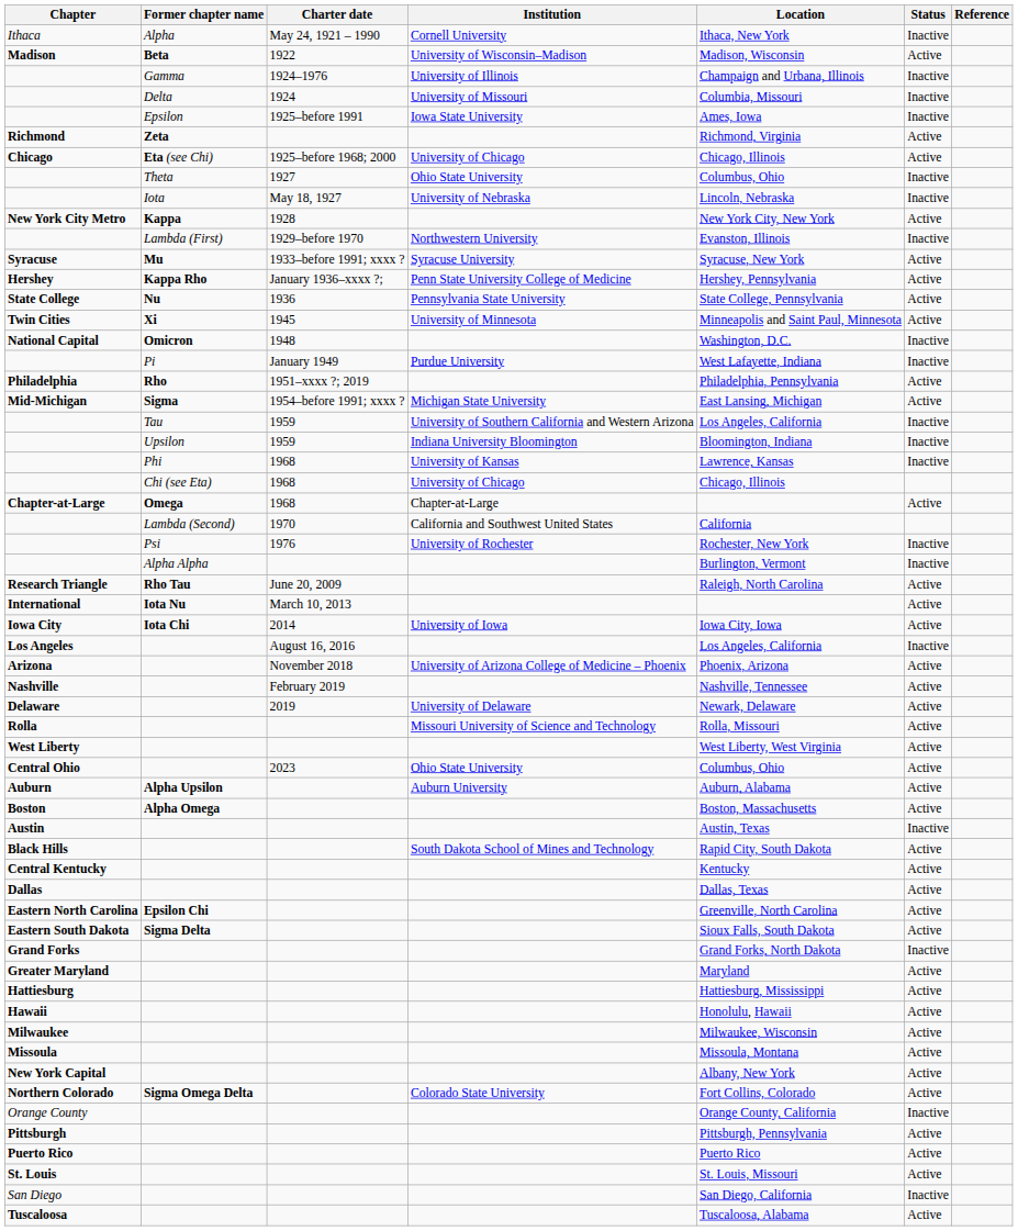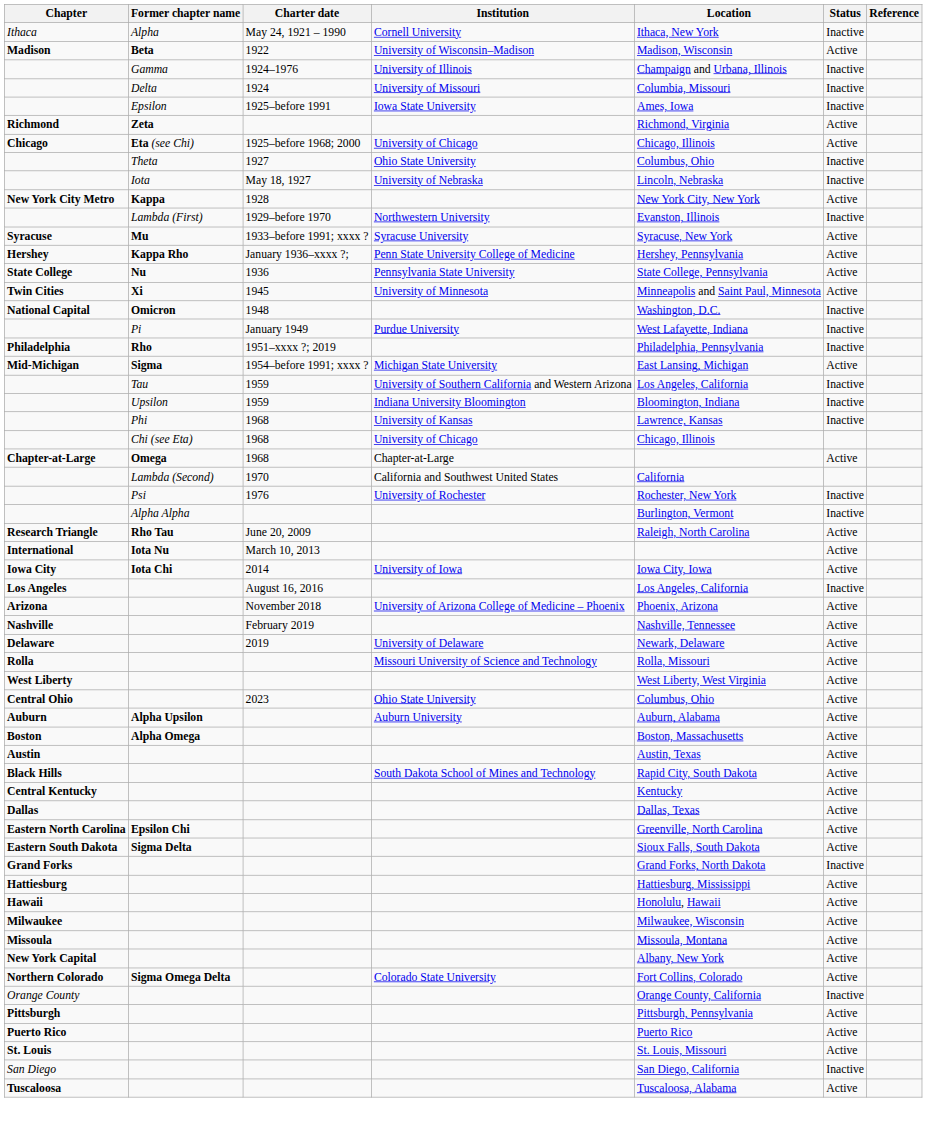 <table class="wikitable sortable">
 <tr>
 <th>Chapter</th>
 <th>Former chapter name</th>
 <th>Charter date</th>
 <th>Institution</th>
 <th>Location</th>
 <th>Status</th>
 <th>Reference</th>
 </tr>
 <tr>
 <td><em>Ithaca</em></td>
 <td><em>Alpha</em></td>
 <td>May 24, 1921 – 1990</td>
 <td><a href='#'>Cornell University</a></td>
 <td><a href='#'>Ithaca, New York</a></td>
 <td>Inactive</td>
 <td></td>
 </tr>
 <tr>
 <td><strong>Madison</strong></td>
 <td><strong>Beta</strong></td>
 <td>1922</td>
 <td><a href='#'>University of Wisconsin–Madison</a></td>
 <td><a href='#'>Madison, Wisconsin</a></td>
 <td>Active</td>
 <td></td>
 </tr>
 <tr>
 <td></td>
 <td><em>Gamma</em></td>
 <td>1924–1976</td>
 <td><a href='#'>University of Illinois</a></td>
 <td><a href='#'>Champaign</a> and <a href='#'>Urbana, Illinois</a></td>
 <td>Inactive</td>
 <td></td>
 </tr>
 <tr>
 <td></td>
 <td><em>Delta</em></td>
 <td>1924</td>
 <td><a href='#'>University of Missouri</a></td>
 <td><a href='#'>Columbia, Missouri</a></td>
 <td>Inactive</td>
 <td></td>
 </tr>
 <tr>
 <td></td>
 <td><em>Epsilon</em></td>
 <td>1925–before 1991</td>
 <td><a href='#'>Iowa State University</a></td>
 <td><a href='#'>Ames, Iowa</a></td>
 <td>Inactive</td>
 <td></td>
 </tr>
 <tr>
 <td><strong>Richmond</strong></td>
 <td><strong>Zeta</strong></td>
 <td></td>
 <td></td>
 <td><a href='#'>Richmond, Virginia</a></td>
 <td>Active</td>
 <td></td>
 </tr>
 <tr>
 <td><strong>Chicago</strong></td>
 <td><strong>Eta</strong> <em>(see Chi)</em></td>
 <td>1925–before 1968; 2000</td>
 <td><a href='#'>University of Chicago</a></td>
 <td><a href='#'>Chicago, Illinois</a></td>
 <td>Active</td>
 <td></td>
 </tr>
 <tr>
 <td></td>
 <td><em>Theta</em></td>
 <td>1927</td>
 <td><a href='#'>Ohio State University</a></td>
 <td><a href='#'>Columbus, Ohio</a></td>
 <td>Inactive</td>
 <td></td>
 </tr>
 <tr>
 <td></td>
 <td><em>Iota</em></td>
 <td>May 18, 1927</td>
 <td><a href='#'>University of Nebraska</a></td>
 <td><a href='#'>Lincoln, Nebraska</a></td>
 <td>Inactive</td>
 <td></td>
 </tr>
 <tr>
 <td><strong>New York City Metro</strong></td>
 <td><strong>Kappa</strong></td>
 <td>1928</td>
 <td></td>
 <td><a href='#'>New York City, New York</a></td>
 <td>Active</td>
 <td></td>
 </tr>
 <tr>
 <td></td>
 <td><em>Lambda (First)</em></td>
 <td>1929–before 1970</td>
 <td><a href='#'>Northwestern University</a></td>
 <td><a href='#'>Evanston, Illinois</a></td>
 <td>Inactive</td>
 <td></td>
 </tr>
 <tr>
 <td><strong>Syracuse</strong></td>
 <td><strong>Mu</strong></td>
 <td>1933–before 1991; xxxx ?</td>
 <td><a href='#'>Syracuse University</a></td>
 <td><a href='#'>Syracuse, New York</a></td>
 <td>Active</td>
 <td></td>
 </tr>
 <tr>
 <td><strong>Hershey</strong></td>
 <td><strong>Kappa Rho</strong></td>
 <td>January 1936–xxxx ?; </td>
 <td><a href='#'>Penn State University College of Medicine</a></td>
 <td><a href='#'>Hershey, Pennsylvania</a></td>
 <td>Active</td>
 <td></td>
 </tr>
 <tr>
 <td><strong>State College</strong></td>
 <td><strong>Nu</strong></td>
 <td>1936</td>
 <td><a href='#'>Pennsylvania State University</a></td>
 <td><a href='#'>State College, Pennsylvania</a></td>
 <td>Active</td>
 <td></td>
 </tr>
 <tr>
 <td><strong>Twin Cities</strong></td>
 <td><strong>Xi</strong></td>
 <td>1945</td>
 <td><a href='#'>University of Minnesota</a></td>
 <td><a href='#'>Minneapolis</a> and <a href='#'>Saint Paul, Minnesota</a></td>
 <td>Active</td>
 <td></td>
 </tr>
 <tr>
 <td><strong>National Capital</strong></td>
 <td><strong>Omicron</strong></td>
 <td>1948</td>
 <td></td>
 <td><a href='#'>Washington, D.C.</a></td>
 <td>Inactive</td>
 <td></td>
 </tr>
 <tr>
 <td></td>
 <td><em>Pi</em></td>
 <td>January 1949</td>
 <td><a href='#'>Purdue University</a></td>
 <td><a href='#'>West Lafayette, Indiana</a></td>
 <td>Inactive</td>
 <td></td>
 </tr>
 <tr>
 <td><strong>Philadelphia</strong></td>
 <td><strong>Rho</strong></td>
 <td>1951–xxxx ?; 2019</td>
 <td></td>
 <td><a href='#'>Philadelphia, Pennsylvania</a></td>
-<td>Active</td>
+<td>Inactive</td>
 <td></td>
 </tr>
 <tr>
 <td><strong>Mid-Michigan</strong></td>
 <td><strong>Sigma</strong></td>
 <td>1954–before 1991; xxxx ?</td>
 <td><a href='#'>Michigan State University</a></td>
 <td><a href='#'>East Lansing, Michigan</a></td>
 <td>Active</td>
 <td></td>
 </tr>
 <tr>
 <td></td>
 <td><em>Tau</em></td>
 <td>1959</td>
 <td><a href='#'>University of Southern California</a> and Western Arizona</td>
 <td><a href='#'>Los Angeles, California</a></td>
 <td>Inactive</td>
 <td></td>
 </tr>
 <tr>
 <td></td>
 <td><em>Upsilon</em></td>
 <td>1959</td>
 <td><a href='#'>Indiana University Bloomington</a></td>
 <td><a href='#'>Bloomington, Indiana</a></td>
 <td>Inactive</td>
 <td></td>
 </tr>
 <tr>
 <td></td>
 <td><em>Phi</em></td>
 <td>1968</td>
 <td><a href='#'>University of Kansas</a></td>
 <td><a href='#'>Lawrence, Kansas</a></td>
 <td>Inactive</td>
 <td></td>
 </tr>
 <tr>
 <td></td>
 <td><em>Chi (see Eta)</em></td>
 <td>1968</td>
 <td><a href='#'>University of Chicago</a></td>
 <td><a href='#'>Chicago, Illinois</a></td>
 <td></td>
 <td></td>
 </tr>
 <tr>
 <td><strong>Chapter-at-Large</strong></td>
 <td><strong>Omega</strong></td>
 <td>1968</td>
 <td>Chapter-at-Large</td>
 <td></td>
 <td>Active</td>
 <td></td>
 </tr>
 <tr>
 <td></td>
 <td><em>Lambda (Second)</em></td>
 <td>1970</td>
 <td>California and Southwest United States</td>
 <td><a href='#'>California</a></td>
 <td></td>
 <td></td>
 </tr>
 <tr>
 <td></td>
 <td><em>Psi</em></td>
 <td>1976</td>
 <td><a href='#'>University of Rochester</a></td>
 <td><a href='#'>Rochester, New York</a></td>
 <td>Inactive</td>
 <td></td>
 </tr>
 <tr>
 <td></td>
 <td><em>Alpha Alpha</em></td>
 <td></td>
 <td></td>
 <td><a href='#'>Burlington, Vermont</a></td>
 <td>Inactive</td>
 <td></td>
 </tr>
 <tr>
 <td><strong>Research Triangle</strong></td>
 <td><strong>Rho Tau</strong></td>
 <td>June 20, 2009</td>
 <td></td>
 <td><a href='#'>Raleigh, North Carolina</a></td>
 <td>Active</td>
 <td></td>
 </tr>
 <tr>
 <td><strong>International</strong></td>
 <td><strong>Iota Nu</strong></td>
 <td>March 10, 2013</td>
 <td></td>
 <td></td>
 <td>Active</td>
 <td></td>
 </tr>
 <tr>
 <td><strong>Iowa City</strong></td>
 <td><strong>Iota Chi</strong></td>
 <td>2014</td>
 <td><a href='#'>University of Iowa</a></td>
 <td><a href='#'>Iowa City, Iowa</a></td>
 <td>Active</td>
 <td></td>
 </tr>
 <tr>
 <td><strong>Los Angeles</strong></td>
 <td></td>
 <td>August 16, 2016</td>
 <td></td>
 <td><a href='#'>Los Angeles, California</a></td>
 <td>Inactive</td>
 <td></td>
 </tr>
 <tr>
 <td><strong>Arizona</strong></td>
 <td></td>
 <td>November 2018</td>
 <td><a href='#'>University of Arizona College of Medicine – Phoenix</a></td>
 <td><a href='#'>Phoenix, Arizona</a></td>
 <td>Active</td>
 <td></td>
 </tr>
 <tr>
 <td><strong>Nashville</strong></td>
 <td></td>
 <td>February 2019</td>
 <td></td>
 <td><a href='#'>Nashville, Tennessee</a></td>
 <td>Active</td>
 <td></td>
 </tr>
 <tr>
 <td><strong>Delaware</strong></td>
 <td></td>
 <td>2019</td>
 <td><a href='#'>University of Delaware</a></td>
 <td><a href='#'>Newark, Delaware</a></td>
 <td>Active</td>
 <td></td>
 </tr>
 <tr>
 <td><strong>Rolla</strong></td>
 <td></td>
 <td></td>
 <td><a href='#'>Missouri University of Science and Technology</a></td>
 <td><a href='#'>Rolla, Missouri</a></td>
 <td>Active</td>
 <td></td>
 </tr>
 <tr>
 <td><strong>West Liberty</strong></td>
 <td></td>
 <td></td>
 <td></td>
 <td><a href='#'>West Liberty, West Virginia</a></td>
 <td>Active</td>
 <td></td>
 </tr>
 <tr>
 <td><strong>Central Ohio</strong></td>
 <td></td>
 <td>2023</td>
 <td><a href='#'>Ohio State University</a></td>
 <td><a href='#'>Columbus, Ohio</a></td>
 <td>Active</td>
 <td></td>
 </tr>
 <tr>
 <td><strong>Auburn</strong></td>
 <td><strong>Alpha Upsilon</strong></td>
 <td></td>
 <td><a href='#'>Auburn University</a></td>
 <td><a href='#'>Auburn, Alabama</a></td>
 <td>Active</td>
 <td></td>
 </tr>
 <tr>
 <td><strong>Boston</strong></td>
 <td><strong>Alpha Omega</strong></td>
 <td></td>
 <td></td>
 <td><a href='#'>Boston, Massachusetts</a></td>
 <td>Active</td>
 <td></td>
 </tr>
 <tr>
 <td><strong>Austin</strong></td>
 <td></td>
 <td></td>
 <td></td>
 <td><a href='#'>Austin, Texas</a></td>
-<td>Inactive</td>
+<td>Active</td>
 <td></td>
 </tr>
 <tr>
 <td><strong>Black Hills</strong></td>
 <td></td>
 <td></td>
 <td><a href='#'>South Dakota School of Mines and Technology</a></td>
 <td><a href='#'>Rapid City, South Dakota</a></td>
 <td>Active</td>
 <td></td>
 </tr>
 <tr>
 <td><strong>Central Kentucky</strong></td>
 <td></td>
 <td></td>
 <td></td>
 <td><a href='#'>Kentucky</a></td>
 <td>Active</td>
 <td></td>
 </tr>
 <tr>
 <td><strong>Dallas</strong></td>
 <td></td>
 <td></td>
 <td></td>
 <td><a href='#'>Dallas, Texas</a></td>
 <td>Active</td>
 <td></td>
 </tr>
 <tr>
 <td><strong>Eastern North Carolina</strong></td>
 <td><strong>Epsilon Chi</strong></td>
 <td></td>
 <td></td>
 <td><a href='#'>Greenville, North Carolina</a></td>
 <td>Active</td>
 <td></td>
 </tr>
 <tr>
 <td><strong>Eastern South Dakota</strong></td>
 <td><strong>Sigma Delta</strong></td>
 <td></td>
 <td></td>
 <td><a href='#'>Sioux Falls, South Dakota</a></td>
 <td>Active</td>
 <td></td>
 </tr>
 <tr>
 <td><strong>Grand Forks</strong></td>
 <td></td>
 <td></td>
 <td></td>
 <td><a href='#'>Grand Forks, North Dakota</a></td>
 <td>Inactive</td>
-<td></td>
-</tr>
-<tr>
-<td><strong>Greater Maryland</strong></td>
-<td></td>
-<td></td>
-<td></td>
-<td><a href='#'>Maryland</a></td>
-<td>Active</td>
 <td></td>
 </tr>
 <tr>
 <td><strong>Hattiesburg</strong></td>
 <td></td>
 <td></td>
 <td></td>
 <td><a href='#'>Hattiesburg, Mississippi</a></td>
 <td>Active</td>
 <td></td>
 </tr>
 <tr>
 <td><strong>Hawaii</strong></td>
 <td></td>
 <td></td>
 <td></td>
 <td><a href='#'>Honolulu</a>, <a href='#'>Hawaii</a></td>
 <td>Active</td>
 <td></td>
 </tr>
 <tr>
 <td><strong>Milwaukee</strong></td>
 <td></td>
 <td></td>
 <td></td>
 <td><a href='#'>Milwaukee, Wisconsin</a></td>
 <td>Active</td>
 <td></td>
 </tr>
 <tr>
 <td><strong>Missoula</strong></td>
 <td></td>
 <td></td>
 <td></td>
 <td><a href='#'>Missoula, Montana</a></td>
 <td>Active</td>
 <td></td>
 </tr>
 <tr>
 <td><strong>New York Capital</strong></td>
 <td></td>
 <td></td>
 <td></td>
 <td><a href='#'>Albany, New York</a></td>
 <td>Active</td>
 <td></td>
 </tr>
 <tr>
 <td><strong>Northern Colorado</strong></td>
 <td><strong>Sigma Omega Delta</strong></td>
 <td></td>
 <td><a href='#'>Colorado State University</a></td>
 <td><a href='#'>Fort Collins, Colorado</a></td>
 <td>Active</td>
 <td></td>
 </tr>
 <tr>
 <td><em>Orange County</em></td>
 <td></td>
 <td></td>
 <td></td>
 <td><a href='#'>Orange County, California</a></td>
 <td>Inactive</td>
 <td></td>
 </tr>
 <tr>
 <td><strong>Pittsburgh</strong></td>
 <td></td>
 <td></td>
 <td></td>
 <td><a href='#'>Pittsburgh, Pennsylvania</a></td>
 <td>Active</td>
 <td></td>
 </tr>
 <tr>
 <td><strong>Puerto Rico</strong></td>
 <td></td>
 <td></td>
 <td></td>
 <td><a href='#'>Puerto Rico</a></td>
 <td>Active</td>
 <td></td>
 </tr>
 <tr>
 <td><strong>St. Louis</strong></td>
 <td></td>
 <td></td>
 <td></td>
 <td><a href='#'>St. Louis, Missouri</a></td>
 <td>Active</td>
 <td></td>
 </tr>
 <tr>
 <td><em>San Diego</em></td>
 <td></td>
 <td></td>
 <td></td>
 <td><a href='#'>San Diego, California</a></td>
 <td>Inactive</td>
 <td></td>
 </tr>
 <tr>
 <td><strong>Tuscaloosa</strong></td>
 <td></td>
 <td></td>
 <td></td>
 <td><a href='#'>Tuscaloosa, Alabama</a></td>
 <td>Active</td>
 <td></td>
 </tr>
 </table>
